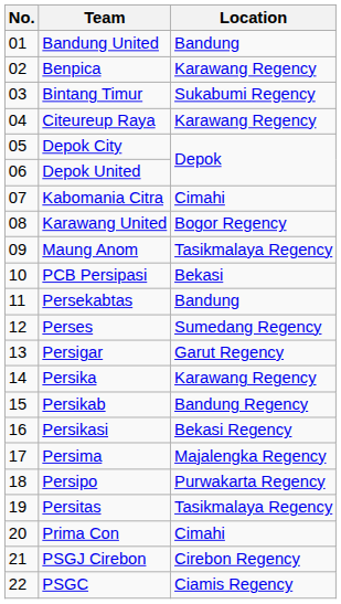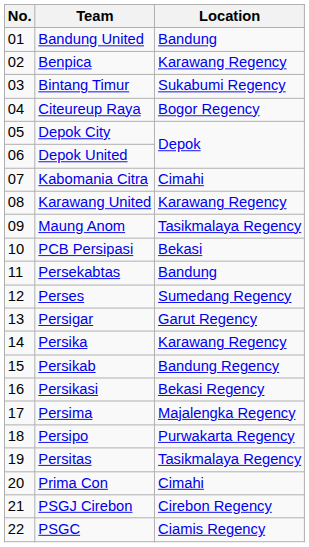 <table class="wikitable sortable">
 <tr>
 <th>No.</th>
 <th>Team</th>
 <th>Location</th>
 </tr>
 <tr>
 <td>01</td>
 <td><a href='#'>Bandung United</a></td>
 <td><a href='#'>Bandung</a></td>
 </tr>
 <tr>
 <td>02</td>
 <td><a href='#'>Benpica</a></td>
 <td><a href='#'>Karawang Regency</a></td>
 </tr>
 <tr>
 <td>03</td>
 <td><a href='#'>Bintang Timur</a></td>
 <td><a href='#'>Sukabumi Regency</a></td>
 </tr>
 <tr>
 <td>04</td>
 <td><a href='#'>Citeureup Raya</a></td>
-<td><a href='#'>Karawang Regency</a></td>
+<td><a href='#'>Bogor Regency</a></td>
 </tr>
 <tr>
 <td>05</td>
 <td><a href='#'>Depok City</a></td>
 <td rowspan=2><a href='#'>Depok</a></td>
 </tr>
 <tr>
 <td>06</td>
 <td><a href='#'>Depok United</a></td>
 </tr>
 <tr>
 <td>07</td>
 <td><a href='#'>Kabomania Citra</a></td>
 <td><a href='#'>Cimahi</a></td>
 </tr>
 <tr>
 <td>08</td>
 <td><a href='#'>Karawang United</a></td>
-<td><a href='#'>Bogor Regency</a></td>
+<td><a href='#'>Karawang Regency</a></td>
 </tr>
 <tr>
 <td>09</td>
 <td><a href='#'>Maung Anom</a></td>
 <td><a href='#'>Tasikmalaya Regency</a></td>
 </tr>
 <tr>
 <td>10</td>
 <td><a href='#'>PCB Persipasi</a></td>
 <td><a href='#'>Bekasi</a></td>
 </tr>
 <tr>
 <td>11</td>
 <td><a href='#'>Persekabtas</a></td>
 <td><a href='#'>Bandung</a></td>
 </tr>
 <tr>
 <td>12</td>
 <td><a href='#'>Perses</a></td>
 <td><a href='#'>Sumedang Regency</a></td>
 </tr>
 <tr>
 <td>13</td>
 <td><a href='#'>Persigar</a></td>
 <td><a href='#'>Garut Regency</a></td>
 </tr>
 <tr>
 <td>14</td>
 <td><a href='#'>Persika</a></td>
 <td><a href='#'>Karawang Regency</a></td>
 </tr>
 <tr>
 <td>15</td>
 <td><a href='#'>Persikab</a></td>
 <td><a href='#'>Bandung Regency</a></td>
 </tr>
 <tr>
 <td>16</td>
 <td><a href='#'>Persikasi</a></td>
 <td><a href='#'>Bekasi Regency</a></td>
 </tr>
 <tr>
 <td>17</td>
 <td><a href='#'>Persima</a></td>
 <td><a href='#'>Majalengka Regency</a></td>
 </tr>
 <tr>
 <td>18</td>
 <td><a href='#'>Persipo</a></td>
 <td><a href='#'>Purwakarta Regency</a></td>
 </tr>
 <tr>
 <td>19</td>
 <td><a href='#'>Persitas</a></td>
 <td><a href='#'>Tasikmalaya Regency</a></td>
 </tr>
 <tr>
 <td>20</td>
 <td><a href='#'>Prima Con</a></td>
 <td><a href='#'>Cimahi</a></td>
 </tr>
 <tr>
 <td>21</td>
 <td><a href='#'>PSGJ Cirebon</a></td>
 <td><a href='#'>Cirebon Regency</a></td>
 </tr>
 <tr>
 <td>22</td>
 <td><a href='#'>PSGC</a></td>
 <td><a href='#'>Ciamis Regency</a></td>
 </tr>
 </table>
